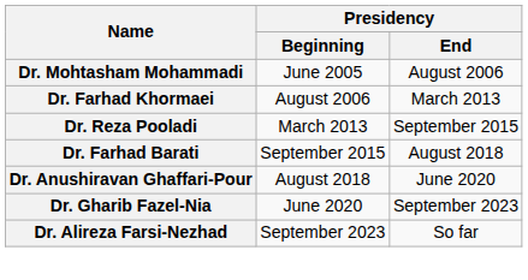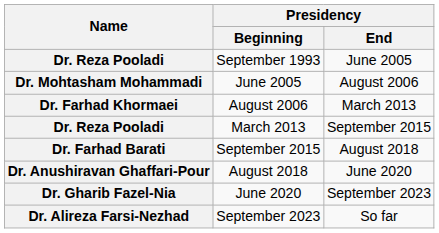 <table class="wikitable" style="text-align: center;">
 <tr>
 <th rowspan=2>Name</th>
 <th colspan=2>Presidency</th>
 </tr>
 <tr>
 <th>Beginning</th>
 <th>End</th>
+</tr>
+<tr>
+<th>Dr. Reza Pooladi</th>
+<td>September 1993</td>
+<td>June 2005</td>
 </tr>
 <tr>
 <th>Dr. Mohtasham Mohammadi</th>
 <td>June 2005</td>
 <td>August 2006</td>
 </tr>
 <tr>
 <th>Dr. Farhad Khormaei</th>
 <td>August 2006</td>
 <td>March 2013</td>
 </tr>
 <tr>
 <th>Dr. Reza Pooladi</th>
 <td>March 2013</td>
 <td>September 2015</td>
 </tr>
 <tr>
 <th>Dr. Farhad Barati</th>
 <td>September 2015</td>
 <td>August 2018</td>
 </tr>
 <tr>
 <th>Dr. Anushiravan Ghaffari-Pour</th>
 <td>August 2018</td>
 <td>June 2020</td>
 </tr>
 <tr>
 <th>Dr. Gharib Fazel-Nia</th>
 <td>June 2020</td>
 <td>September 2023</td>
 </tr>
 <tr>
 <th>Dr. Alireza Farsi-Nezhad</th>
 <td>September 2023</td>
 <td>So far</td>
 </tr>
 </table>
